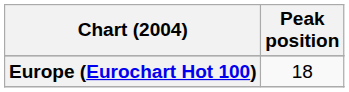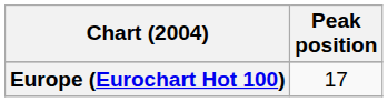 <table class="wikitable sortable plainrowheaders" style="text-align:center">
 <tr>
 <th>Chart (2004)</th>
 <th>Peak<br>position</th>
 </tr>
 <tr>
 </tr>
 <tr>
 </tr>
 <tr>
 <th scope="row">Europe (<a href='#'>Eurochart Hot 100</a>)</th>
-<td>18</td>
+<td>17</td>
 </tr>
 <tr>
 </tr>
 <tr>
 </tr>
 <tr>
 </tr>
 <tr>
 </tr>
 <tr>
 </tr>
 <tr>
 </tr>
 <tr>
 </tr>
 <tr>
 </tr>
 </table>
